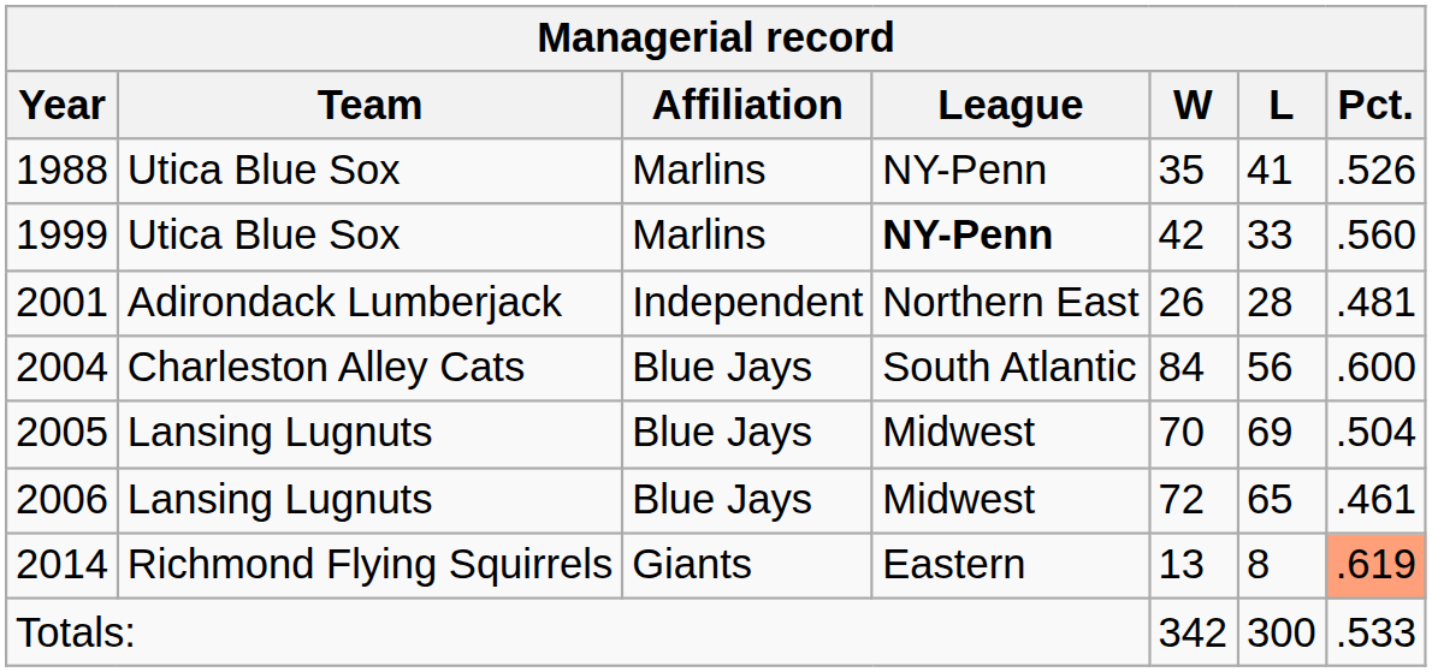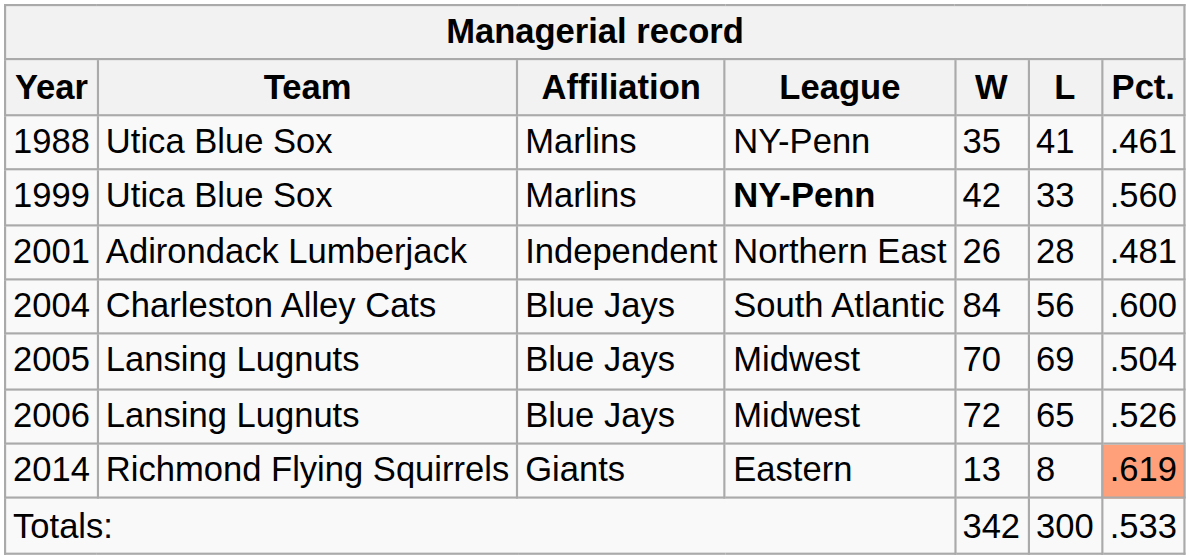 <table class="wikitable">
 <tr>
 <th colspan="7">Managerial record</th>
 </tr>
 <tr>
 <th>Year</th>
 <th>Team</th>
 <th>Affiliation</th>
 <th>League</th>
 <th>W</th>
 <th>L</th>
 <th>Pct.</th>
 </tr>
 <tr>
 <td>1988</td>
 <td>Utica Blue Sox</td>
 <td>Marlins</td>
 <td>NY-Penn</td>
 <td>35</td>
 <td>41</td>
-<td>.526</td>
+<td>.461</td>
 </tr>
 <tr>
 <td>1999</td>
 <td>Utica Blue Sox</td>
 <td>Marlins</td>
 <td><strong>NY-Penn</strong></td>
 <td>42</td>
 <td>33</td>
 <td>.560</td>
 </tr>
 <tr>
 <td>2001</td>
 <td>Adirondack Lumberjack</td>
 <td>Independent</td>
 <td>Northern East</td>
 <td>26</td>
 <td>28</td>
 <td>.481</td>
 </tr>
 <tr>
 <td>2004</td>
 <td>Charleston Alley Cats</td>
 <td>Blue Jays</td>
 <td>South Atlantic</td>
 <td>84</td>
 <td>56</td>
 <td>.600</td>
 </tr>
 <tr>
 <td>2005</td>
 <td>Lansing Lugnuts</td>
 <td>Blue Jays</td>
 <td>Midwest</td>
 <td>70</td>
 <td>69</td>
 <td>.504</td>
 </tr>
 <tr>
 <td>2006</td>
 <td>Lansing Lugnuts</td>
 <td>Blue Jays</td>
 <td>Midwest</td>
 <td>72</td>
 <td>65</td>
-<td>.461</td>
+<td>.526</td>
 </tr>
 <tr>
 <td>2014</td>
 <td>Richmond Flying Squirrels</td>
 <td>Giants</td>
 <td>Eastern</td>
 <td>13</td>
 <td>8</td>
 <td style="background: lightsalmon;">.619</td>
 </tr>
 <tr>
 <td colspan="4">Totals:</td>
 <td>342</td>
 <td>300</td>
 <td>.533</td>
 </tr>
 </table>
